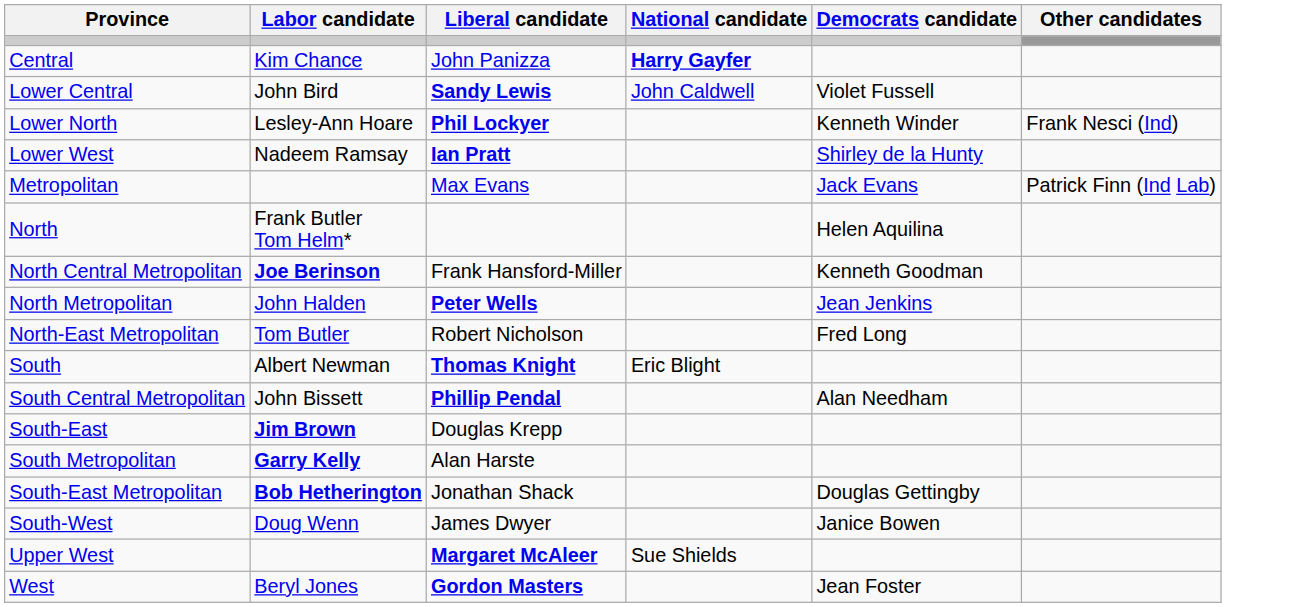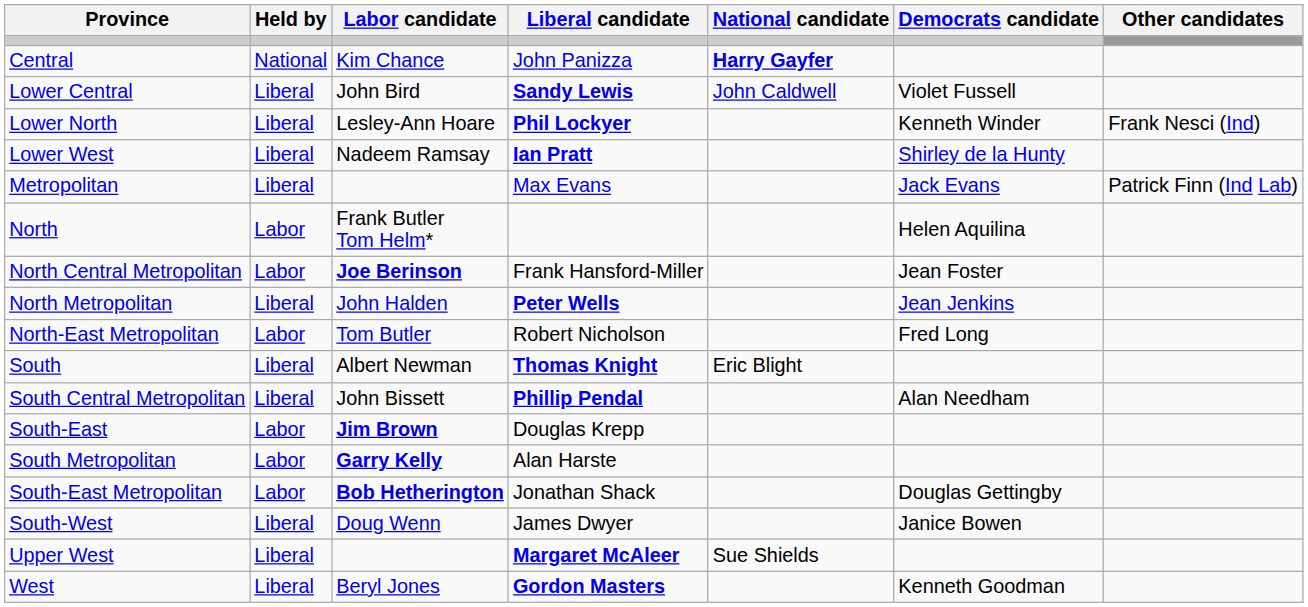 <table class="wikitable">
 <tr>
 <th>Province</th>
+<th>Held by</th>
 <th><a href='#'>Labor</a> candidate</th>
 <th><a href='#'>Liberal</a> candidate</th>
 <th><a href='#'>National</a> candidate</th>
 <th><a href='#'>Democrats</a> candidate</th>
 <th>Other candidates</th>
 </tr>
 <tr bgcolor="#cccccc">
 <td></td>
 <td></td>
 <td></td>
 <td></td>
 <td></td>
+<td></td>
 <td bgcolor="#999999"></td>
 </tr>
 <tr>
 <td><a href='#'>Central</a></td>
+<td><a href='#'>National</a></td>
 <td><a href='#'>Kim Chance</a></td>
 <td><a href='#'>John Panizza</a></td>
 <td><strong><a href='#'>Harry Gayfer</a></strong></td>
 <td></td>
 <td></td>
 </tr>
 <tr>
 <td><a href='#'>Lower Central</a></td>
+<td><a href='#'>Liberal</a></td>
 <td>John Bird</td>
 <td><strong><a href='#'>Sandy Lewis</a></strong></td>
 <td><a href='#'>John Caldwell</a></td>
 <td>Violet Fussell</td>
 <td></td>
 </tr>
 <tr>
 <td><a href='#'>Lower North</a></td>
+<td><a href='#'>Liberal</a></td>
 <td>Lesley-Ann Hoare</td>
 <td><strong><a href='#'>Phil Lockyer</a></strong></td>
 <td></td>
 <td>Kenneth Winder</td>
 <td>Frank Nesci (<a href='#'>Ind</a>)</td>
 </tr>
 <tr>
 <td><a href='#'>Lower West</a></td>
+<td><a href='#'>Liberal</a></td>
 <td>Nadeem Ramsay</td>
 <td><strong><a href='#'>Ian Pratt</a></strong></td>
 <td></td>
 <td><a href='#'>Shirley de la Hunty</a></td>
 <td></td>
 </tr>
 <tr>
 <td><a href='#'>Metropolitan</a></td>
+<td><a href='#'>Liberal</a></td>
 <td></td>
 <td><a href='#'>Max Evans</a></td>
 <td></td>
 <td><a href='#'>Jack Evans</a></td>
 <td>Patrick Finn (<a href='#'>Ind</a> <a href='#'>Lab</a>)</td>
 </tr>
 <tr>
 <td><a href='#'>North</a></td>
+<td><a href='#'>Labor</a></td>
 <td>Frank Butler <br> <a href='#'>Tom Helm</a>*</td>
 <td></td>
 <td></td>
 <td>Helen Aquilina</td>
 <td></td>
 </tr>
 <tr>
 <td><a href='#'>North Central Metropolitan</a></td>
+<td><a href='#'>Labor</a></td>
 <td><strong><a href='#'>Joe Berinson</a></strong></td>
 <td>Frank Hansford-Miller</td>
 <td></td>
-<td>Kenneth Goodman</td>
+<td>Jean Foster</td>
 <td></td>
 </tr>
 <tr>
 <td><a href='#'>North Metropolitan</a></td>
+<td><a href='#'>Liberal</a></td>
 <td><a href='#'>John Halden</a></td>
 <td><strong><a href='#'>Peter Wells</a></strong></td>
 <td></td>
 <td><a href='#'>Jean Jenkins</a></td>
 <td></td>
 </tr>
 <tr>
 <td><a href='#'>North-East Metropolitan</a></td>
+<td><a href='#'>Labor</a></td>
 <td><a href='#'>Tom Butler</a></td>
 <td>Robert Nicholson</td>
 <td></td>
 <td>Fred Long</td>
 <td></td>
 </tr>
 <tr>
 <td><a href='#'>South</a></td>
+<td><a href='#'>Liberal</a></td>
 <td>Albert Newman</td>
 <td><strong><a href='#'>Thomas Knight</a></strong></td>
 <td>Eric Blight</td>
 <td></td>
 <td></td>
 </tr>
 <tr>
 <td><a href='#'>South Central Metropolitan</a></td>
+<td><a href='#'>Liberal</a></td>
 <td>John Bissett</td>
 <td><strong><a href='#'>Phillip Pendal</a></strong></td>
 <td></td>
 <td>Alan Needham</td>
 <td></td>
 </tr>
 <tr>
 <td><a href='#'>South-East</a></td>
+<td><a href='#'>Labor</a></td>
 <td><strong><a href='#'>Jim Brown</a></strong></td>
 <td>Douglas Krepp</td>
 <td></td>
 <td></td>
 <td></td>
 </tr>
 <tr>
 <td><a href='#'>South Metropolitan</a></td>
+<td><a href='#'>Labor</a></td>
 <td><strong><a href='#'>Garry Kelly</a></strong></td>
 <td>Alan Harste</td>
 <td></td>
 <td></td>
 <td></td>
 </tr>
 <tr>
 <td><a href='#'>South-East Metropolitan</a></td>
+<td><a href='#'>Labor</a></td>
 <td><strong><a href='#'>Bob Hetherington</a></strong></td>
 <td>Jonathan Shack</td>
 <td></td>
 <td>Douglas Gettingby</td>
 <td></td>
 </tr>
 <tr>
 <td><a href='#'>South-West</a></td>
+<td><a href='#'>Liberal</a></td>
 <td><a href='#'>Doug Wenn</a></td>
 <td>James Dwyer</td>
 <td></td>
 <td>Janice Bowen</td>
 <td></td>
 </tr>
 <tr>
 <td><a href='#'>Upper West</a></td>
+<td><a href='#'>Liberal</a></td>
 <td></td>
 <td><strong><a href='#'>Margaret McAleer</a></strong></td>
 <td>Sue Shields</td>
 <td></td>
 <td></td>
 </tr>
 <tr>
 <td><a href='#'>West</a></td>
+<td><a href='#'>Liberal</a></td>
 <td><a href='#'>Beryl Jones</a></td>
 <td><strong><a href='#'>Gordon Masters</a></strong></td>
 <td></td>
-<td>Jean Foster</td>
+<td>Kenneth Goodman</td>
 <td></td>
 </tr>
 </table>
